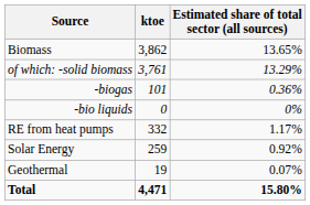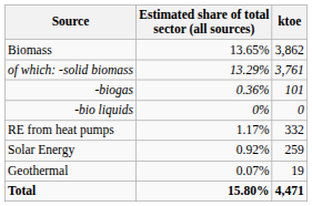 <table style="text-align: right" class="wikitable">
 <tr>
 <th>Source</th>
+<th>Estimated share of total<br>sector (all sources)</th>
 <th>ktoe</th>
-<th>Estimated share of total<br>sector (all sources)</th>
 </tr>
 <tr>
 <td align="left">Biomass</td>
+<td>13.65%</td>
 <td>3,862</td>
-<td>13.65%</td>
 </tr>
 <tr>
 <td><em>of which: -solid biomass</em></td>
+<td><em>13.29%</em></td>
 <td><em>3,761</em></td>
-<td><em>13.29%</em></td>
 </tr>
 <tr>
 <td><em>-biogas</em></td>
+<td><em>0.36%</em></td>
 <td><em>101</em></td>
-<td><em>0.36%</em></td>
 </tr>
 <tr>
 <td><em>-bio liquids</em></td>
+<td><em>0%</em></td>
 <td><em>0</em></td>
-<td><em>0%</em></td>
 </tr>
 <tr>
 <td align="left">RE from heat pumps</td>
+<td>1.17%</td>
 <td>332</td>
-<td>1.17%</td>
 </tr>
 <tr>
 <td align="left">Solar Energy</td>
+<td>0.92%</td>
 <td>259</td>
-<td>0.92%</td>
 </tr>
 <tr>
 <td align="left">Geothermal</td>
+<td>0.07%</td>
 <td>19</td>
-<td>0.07%</td>
 </tr>
 <tr>
 <td align="left"><strong>Total</strong></td>
+<td><strong>15.80%</strong></td>
 <td><strong>4,471</strong></td>
-<td><strong>15.80%</strong></td>
 </tr>
 </table>
